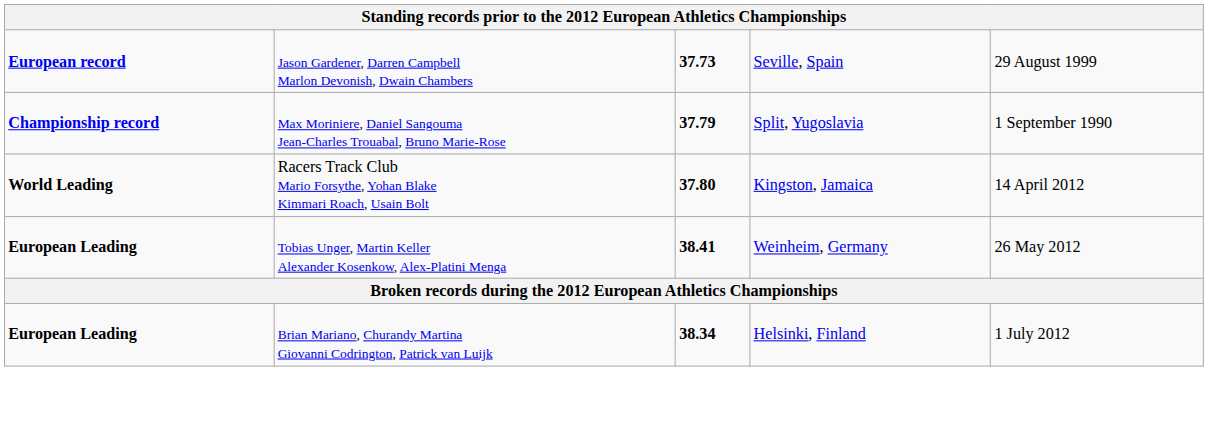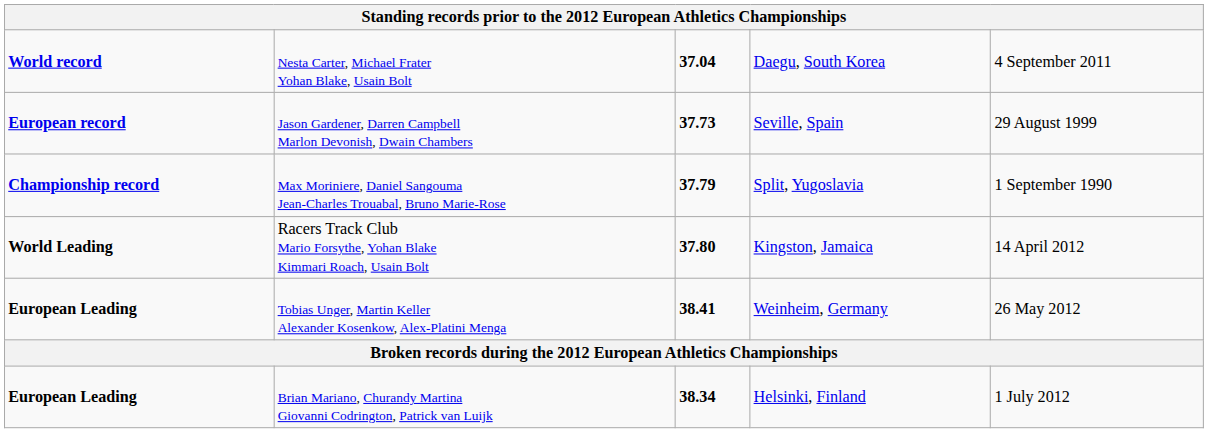 <table class="wikitable" width=75%>
 <tr>
 <th colspan="5">Standing records prior to the 2012 European Athletics Championships</th>
+</tr>
+<tr>
+<td><strong><a href='#'>World record</a></strong></td>
+<td><br><small><a href='#'>Nesta Carter</a>, <a href='#'>Michael Frater</a><br><a href='#'>Yohan Blake</a>, <a href='#'>Usain Bolt</a></small></td>
+<td><strong>37.04</strong></td>
+<td><a href='#'>Daegu</a>, <a href='#'>South Korea</a></td>
+<td>4 September 2011</td>
 </tr>
 <tr>
 <td><strong><a href='#'>European record</a></strong></td>
 <td><br><small><a href='#'>Jason Gardener</a>, <a href='#'>Darren Campbell</a><br><a href='#'>Marlon Devonish</a>, <a href='#'>Dwain Chambers</a></small></td>
 <td><strong>37.73</strong></td>
 <td><a href='#'>Seville</a>, <a href='#'>Spain</a></td>
 <td>29 August 1999</td>
 </tr>
 <tr>
 <td><strong><a href='#'>Championship record</a></strong></td>
 <td><br><small><a href='#'>Max Moriniere</a>, <a href='#'>Daniel Sangouma</a><br><a href='#'>Jean-Charles Trouabal</a>, <a href='#'>Bruno Marie-Rose</a></small></td>
 <td><strong>37.79</strong></td>
 <td><a href='#'>Split</a>, <a href='#'>Yugoslavia</a></td>
 <td>1 September 1990</td>
 </tr>
 <tr>
 <td><strong>World Leading</strong></td>
 <td>Racers Track Club<br><small><a href='#'>Mario Forsythe</a>, <a href='#'>Yohan Blake</a><br><a href='#'>Kimmari Roach</a>, <a href='#'>Usain Bolt</a></small></td>
 <td><strong>37.80</strong></td>
 <td><a href='#'>Kingston</a>, <a href='#'>Jamaica</a></td>
 <td>14 April 2012</td>
 </tr>
 <tr>
 <td><strong>European Leading</strong></td>
 <td><br><small><a href='#'>Tobias Unger</a>, <a href='#'>Martin Keller</a><br><a href='#'>Alexander Kosenkow</a>, <a href='#'>Alex-Platini Menga</a></small></td>
 <td><strong>38.41</strong></td>
 <td><a href='#'>Weinheim</a>, <a href='#'>Germany</a></td>
 <td>26 May 2012</td>
 </tr>
 <tr>
 <th colspan="5">Broken records during the 2012 European Athletics Championships</th>
 </tr>
 <tr>
 <td><strong>European Leading</strong></td>
 <td><br><small><a href='#'>Brian Mariano</a>, <a href='#'>Churandy Martina</a> <br> <a href='#'>Giovanni Codrington</a>, <a href='#'>Patrick van Luijk</a></small></td>
 <td><strong>38.34</strong></td>
 <td><a href='#'>Helsinki</a>, <a href='#'>Finland</a></td>
 <td>1 July 2012</td>
 </tr>
 </table>
